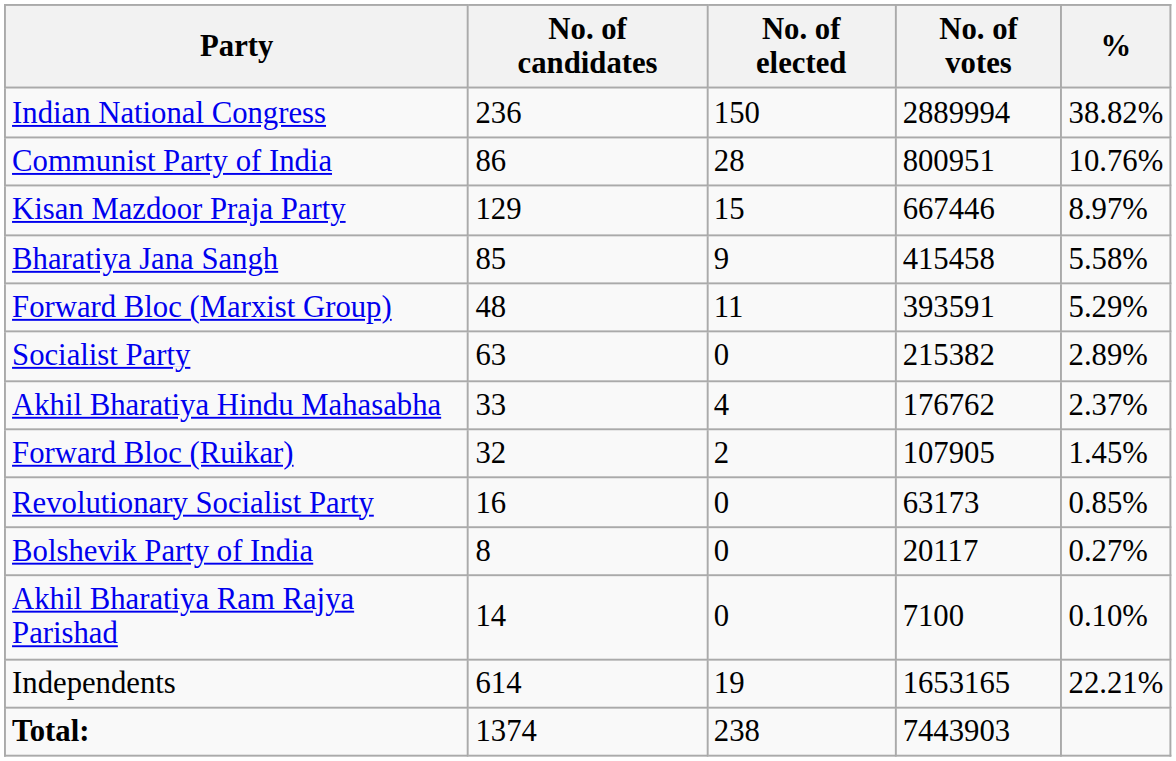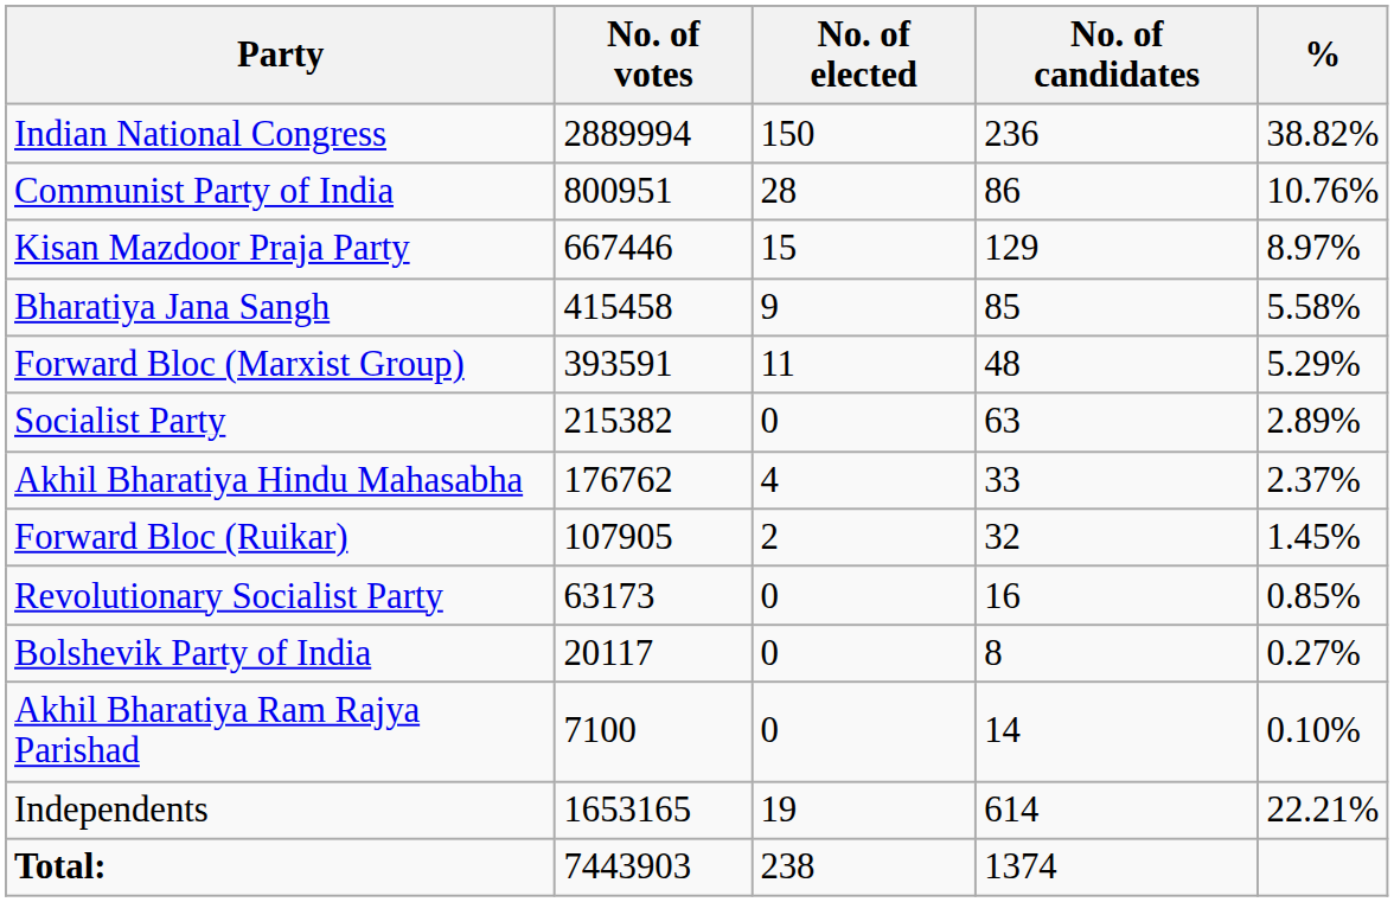 <table class="wikitable sortable">
 <tr>
 <th>Party</th>
+<th>No. of votes</th>
+<th>No. of elected</th>
 <th>No. of candidates</th>
-<th>No. of elected</th>
-<th>No. of votes</th>
 <th>%</th>
 </tr>
 <tr>
 <td><a href='#'>Indian National Congress</a></td>
+<td>2889994</td>
+<td>150</td>
 <td>236</td>
-<td>150</td>
-<td>2889994</td>
 <td>38.82%</td>
 </tr>
 <tr>
 <td><a href='#'>Communist Party of India</a></td>
+<td>800951</td>
+<td>28</td>
 <td>86</td>
-<td>28</td>
-<td>800951</td>
 <td>10.76%</td>
 </tr>
 <tr>
 <td><a href='#'>Kisan Mazdoor Praja Party</a></td>
+<td>667446</td>
+<td>15</td>
 <td>129</td>
-<td>15</td>
-<td>667446</td>
 <td>8.97%</td>
 </tr>
 <tr>
 <td><a href='#'>Bharatiya Jana Sangh</a></td>
+<td>415458</td>
+<td>9</td>
 <td>85</td>
-<td>9</td>
-<td>415458</td>
 <td>5.58%</td>
 </tr>
 <tr>
 <td><a href='#'>Forward Bloc (Marxist Group)</a></td>
+<td>393591</td>
+<td>11</td>
 <td>48</td>
-<td>11</td>
-<td>393591</td>
 <td>5.29%</td>
 </tr>
 <tr>
 <td><a href='#'>Socialist Party</a></td>
+<td>215382</td>
+<td>0</td>
 <td>63</td>
-<td>0</td>
-<td>215382</td>
 <td>2.89%</td>
 </tr>
 <tr>
 <td><a href='#'>Akhil Bharatiya Hindu Mahasabha</a></td>
+<td>176762</td>
+<td>4</td>
 <td>33</td>
-<td>4</td>
-<td>176762</td>
 <td>2.37%</td>
 </tr>
 <tr>
 <td><a href='#'>Forward Bloc (Ruikar)</a></td>
+<td>107905</td>
+<td>2</td>
 <td>32</td>
-<td>2</td>
-<td>107905</td>
 <td>1.45%</td>
 </tr>
 <tr>
 <td><a href='#'>Revolutionary Socialist Party</a></td>
+<td>63173</td>
+<td>0</td>
 <td>16</td>
-<td>0</td>
-<td>63173</td>
 <td>0.85%</td>
 </tr>
 <tr>
 <td><a href='#'>Bolshevik Party of India</a></td>
+<td>20117</td>
+<td>0</td>
 <td>8</td>
-<td>0</td>
-<td>20117</td>
 <td>0.27%</td>
 </tr>
 <tr>
 <td><a href='#'>Akhil Bharatiya Ram Rajya Parishad</a></td>
+<td>7100</td>
+<td>0</td>
 <td>14</td>
-<td>0</td>
-<td>7100</td>
 <td>0.10%</td>
 </tr>
 <tr>
 <td>Independents</td>
+<td>1653165</td>
+<td>19</td>
 <td>614</td>
-<td>19</td>
-<td>1653165</td>
 <td>22.21%</td>
 </tr>
 <tr>
 <td><strong>Total:</strong></td>
+<td>7443903</td>
+<td>238</td>
 <td>1374</td>
-<td>238</td>
-<td>7443903</td>
 <td></td>
 </tr>
 </table>
